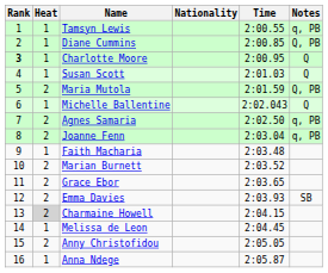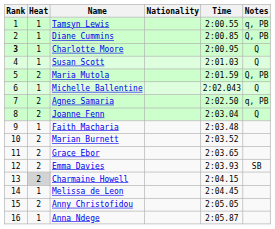 <table class="wikitable sortable" style="text-align:center">
 <tr>
 <th>Rank</th>
 <th>Heat</th>
 <th>Name</th>
 <th>Nationality</th>
 <th>Time</th>
 <th>Notes</th>
 </tr>
 <tr bgcolor=ccffcc>
 <td>1</td>
 <td>1</td>
 <td align=left><a href='#'>Tamsyn Lewis</a></td>
 <td align=left></td>
 <td>2:00.55</td>
 <td>q, PB</td>
 </tr>
 <tr bgcolor=ccffcc>
 <td>2</td>
 <td>1</td>
 <td align=left><a href='#'>Diane Cummins</a></td>
 <td align=left></td>
 <td>2:00.85</td>
 <td>Q, PB</td>
 </tr>
 <tr bgcolor=ccffcc>
 <td><strong>3</strong></td>
 <td>1</td>
 <td align=left><a href='#'>Charlotte Moore</a></td>
 <td align=left></td>
 <td>2:00.95</td>
 <td>Q</td>
 </tr>
 <tr bgcolor=ddffdd>
 <td>4</td>
 <td>1</td>
 <td align=left><a href='#'>Susan Scott</a></td>
 <td align=left></td>
 <td>2:01.03</td>
 <td>Q</td>
 </tr>
 <tr bgcolor=ccffcc>
 <td>5</td>
 <td>2</td>
 <td align=left><a href='#'>Maria Mutola</a></td>
 <td align=left></td>
 <td>2:01.59</td>
 <td>Q, PB</td>
 </tr>
 <tr bgcolor=ddffdd>
 <td>6</td>
 <td>1</td>
 <td align=left><a href='#'>Michelle Ballentine</a></td>
 <td align=left></td>
 <td>2:02.043</td>
 <td>Q</td>
 </tr>
 <tr bgcolor=ccffcc>
 <td>7</td>
 <td>2</td>
 <td align=left><a href='#'>Agnes Samaria</a></td>
 <td align=left></td>
 <td>2:02.50</td>
 <td>q, PB</td>
 </tr>
 <tr bgcolor=ccffcc>
 <td>8</td>
 <td>2</td>
 <td align=left><a href='#'>Joanne Fenn</a></td>
 <td align=left></td>
 <td>2:03.04</td>
-<td>q, PB</td>
+<td>Q</td>
 </tr>
 <tr>
 <td>9</td>
 <td>1</td>
 <td align=left><a href='#'>Faith Macharia</a></td>
 <td align=left></td>
 <td>2:03.48</td>
 <td></td>
 </tr>
 <tr>
 <td>10</td>
 <td>2</td>
 <td align=left><a href='#'>Marian Burnett</a></td>
 <td align=left></td>
 <td>2:03.52</td>
 <td></td>
 </tr>
 <tr>
 <td>11</td>
 <td>2</td>
 <td align=left><a href='#'>Grace Ebor</a></td>
 <td align=left></td>
 <td>2:03.65</td>
 <td></td>
 </tr>
 <tr>
 <td>12</td>
 <td>2</td>
 <td align=left><a href='#'>Emma Davies</a></td>
 <td align=left></td>
 <td>2:03.93</td>
 <td>SB</td>
 </tr>
 <tr>
 <td>13</td>
 <td style="background: lightgrey;">2</td>
 <td align=left><a href='#'>Charmaine Howell</a></td>
 <td align=left></td>
 <td>2:04.15</td>
 <td></td>
 </tr>
 <tr>
 <td>14</td>
 <td>1</td>
 <td align=left><a href='#'>Melissa de Leon</a></td>
 <td align=left></td>
 <td>2:04.45</td>
 <td></td>
 </tr>
 <tr>
 <td>15</td>
 <td>2</td>
 <td align=left><a href='#'>Anny Christofidou</a></td>
 <td align=left></td>
 <td>2:05.05</td>
 <td></td>
 </tr>
 <tr>
 <td>16</td>
 <td>1</td>
 <td align=left><a href='#'>Anna Ndege</a></td>
 <td align=left></td>
 <td>2:05.87</td>
 <td></td>
 </tr>
 </table>
